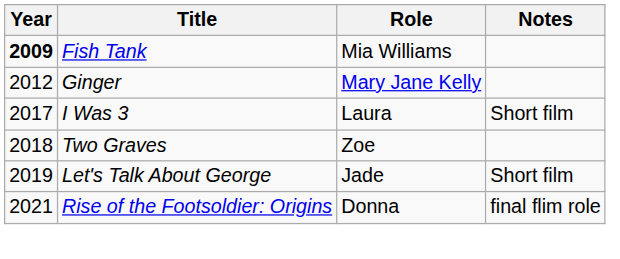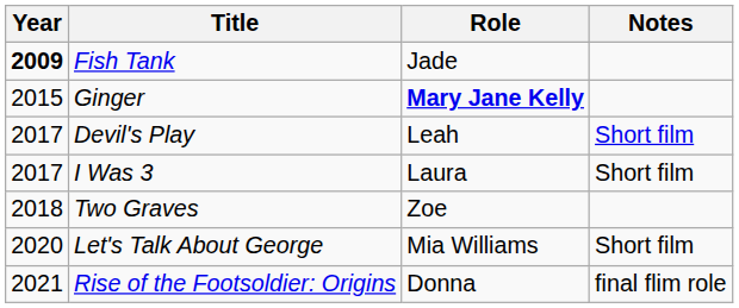 <table class="wikitable sortable">
 <tr>
 <th>Year</th>
 <th>Title</th>
 <th>Role</th>
 <th class="unsortable">Notes</th>
 </tr>
 <tr>
 <td><strong>2009</strong></td>
 <td><em><a href='#'>Fish Tank</a></em></td>
-<td>Mia Williams</td>
+<td>Jade</td>
 <td></td>
 </tr>
 <tr>
-<td>2012</td>
+<td>2015</td>
 <td><em>Ginger</em></td>
-<td><a href='#'>Mary Jane Kelly</a></td>
+<td><strong><a href='#'>Mary Jane Kelly</a></strong></td>
 <td></td>
+</tr>
+<tr>
+<td>2017</td>
+<td><em>Devil's Play</em></td>
+<td>Leah</td>
+<td><a href='#'>Short film</a></td>
 </tr>
 <tr>
 <td>2017</td>
 <td><em>I Was 3</em></td>
 <td>Laura</td>
 <td>Short film</td>
 </tr>
 <tr>
 <td>2018</td>
 <td><em>Two Graves</em></td>
 <td>Zoe</td>
 <td></td>
 </tr>
 <tr>
-<td>2019</td>
+<td>2020</td>
 <td><em>Let's Talk About George</em></td>
-<td>Jade</td>
+<td>Mia Williams</td>
 <td>Short film</td>
 </tr>
 <tr>
 <td>2021</td>
 <td><em><a href='#'>Rise of the Footsoldier: Origins</a></em></td>
 <td>Donna</td>
 <td>final flim role</td>
 </tr>
 </table>
